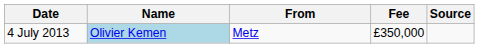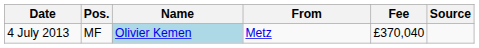 <table class="wikitable" style="width:70%;">
 <tr>
 <th style="width:20%;">Date</th>
+<th style="width:5%;">Pos.</th>
 <th style="width:35%;">Name</th>
 <th style="width:35%;">From</th>
 <th style="width:15%;">Fee</th>
 <th style="width:10%;">Source</th>
 </tr>
 <tr>
 <td>4 July 2013</td>
+<td>MF</td>
 <td style="background: lightblue;"> <a href='#'>Olivier Kemen</a></td>
 <td><a href='#'>Metz</a></td>
-<td>£350,000</td>
+<td>£370,040</td>
 <td></td>
 </tr>
 </table>
